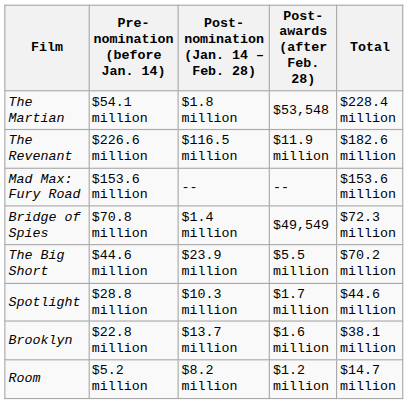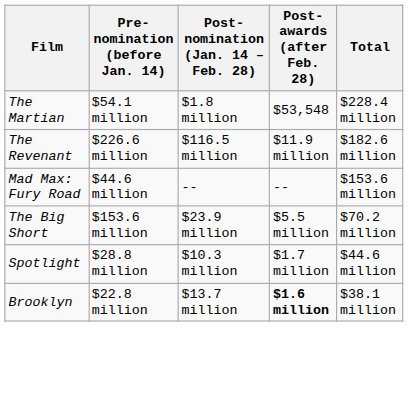 <table class="wikitable sortable" style="width:350px; font-size:90%; float:right; clear:right; margin-left:10px">
 <tr>
 <th scope="col" data-sort-type="text">Film</th>
 <th scope="col" data-sort-type="number">Pre-nomination<br>(before Jan. 14)</th>
 <th scope="col" data-sort-type="number">Post-nomination<br>(Jan. 14 – Feb. 28)</th>
 <th scope="col" data-sort-type="number">Post-awards<br>(after Feb. 28)</th>
 <th scope="col" data-sort-type="number">Total</th>
 </tr>
 <tr>
 <td data-sort-value="Martian"><em>The Martian</em></td>
 <td data-sort-value="541e5">$54.1 million</td>
 <td data-sort-value="18e5">$1.8 million</td>
 <td data-sort-value="53548">$53,548</td>
 <td data-sort-value="2284e5">$228.4 million</td>
 </tr>
 <tr>
 <td data-sort-value="Revenant"><em>The Revenant</em></td>
 <td data-sort-value="2266e5">$226.6 million</td>
 <td data-sort-value="1165e5">$116.5 million</td>
 <td data-sort-value="96e5">$11.9 million</td>
 <td data-sort-value="1812e5">$182.6 million</td>
 </tr>
 <tr>
 <td><em>Mad Max: Fury Road</em></td>
-<td data-sort-value="1536e5">$153.6 million</td>
+<td data-sort-value="446e5">$44.6 million</td>
 <td>--</td>
 <td>--</td>
 <td data-sort-value="1536e5">$153.6 million</td>
 </tr>
 <tr>
-<td><em>Bridge of Spies</em></td>
-<td data-sort-value="708e5">$70.8 million</td>
-<td data-sort-value="14e5">$1.4 million</td>
-<td data-sort-value="49549">$49,549</td>
-<td data-sort-value="723e5">$72.3 million</td>
-</tr>
-<tr>
 <td data-sort-value="Big Short"><em>The Big Short</em></td>
-<td data-sort-value="446e5">$44.6 million</td>
+<td data-sort-value="1536e5">$153.6 million</td>
 <td data-sort-value="239e5">$23.9 million</td>
 <td data-sort-value="46e5">$5.5 million</td>
 <td data-sort-value="701e5">$70.2 million</td>
 </tr>
 <tr>
 <td><em>Spotlight</em></td>
 <td data-sort-value="288e5">$28.8 million</td>
 <td data-sort-value="103e5">$10.3 million</td>
 <td data-sort-value="14e5">$1.7 million</td>
 <td data-sort-value="44e6">$44.6 million</td>
 </tr>
 <tr>
 <td><em>Brooklyn</em></td>
 <td data-sort-value="228e5">$22.8 million</td>
 <td data-sort-value="137e5">$13.7 million</td>
-<td data-sort-value="13e5">$1.6 million</td>
+<td data-sort-value="13e5"><strong>$1.6 million</strong></td>
 <td data-sort-value="379e5">$38.1 million</td>
 </tr>
-<tr>
-<td><em>Room</em></td>
-<td data-sort-value="52e5">$5.2 million</td>
-<td data-sort-value="82e5">$8.2 million</td>
-<td data-sort-value="910965">$1.2 million</td>
-<td data-sort-value="145e5">$14.7 million</td>
-</tr>
 </table>
